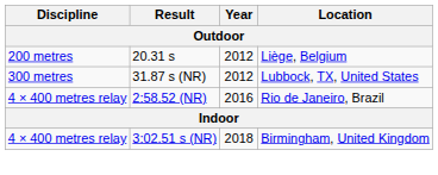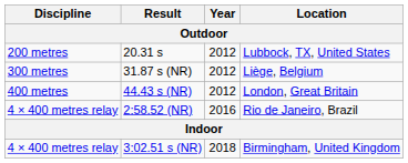 <table class=wikitable>
 <tr>
 <th>Discipline</th>
 <th>Result</th>
 <th width=40>Year</th>
 <th>Location</th>
 </tr>
 <tr>
 <th colspan=4>Outdoor</th>
 </tr>
 <tr>
 <td><a href='#'>200 metres</a></td>
 <td>20.31 s</td>
 <td align="center">2012</td>
-<td><a href='#'>Liège</a>, <a href='#'>Belgium</a></td>
+<td><a href='#'>Lubbock</a>, <a href='#'>TX</a>, <a href='#'>United States</a></td>
 </tr>
 <tr>
 <td><a href='#'>300 metres</a></td>
 <td>31.87 s (NR)</td>
 <td align="center">2012</td>
-<td><a href='#'>Lubbock</a>, <a href='#'>TX</a>, <a href='#'>United States</a></td>
+<td><a href='#'>Liège</a>, <a href='#'>Belgium</a></td>
+</tr>
+<tr>
+<td><a href='#'>400 metres</a></td>
+<td><a href='#'>44.43 s (NR)</a></td>
+<td align="center">2012</td>
+<td><a href='#'>London</a>, <a href='#'>Great Britain</a></td>
 </tr>
 <tr>
 <td><a href='#'>4 × 400 metres relay</a></td>
 <td><a href='#'>2:58.52 (NR)</a></td>
 <td align="center">2016</td>
 <td><a href='#'>Rio de Janeiro</a>, Brazil</td>
 </tr>
 <tr>
 <th colspan=4>Indoor</th>
 </tr>
 <tr>
 <td><a href='#'>4 × 400 metres relay</a></td>
 <td><a href='#'>3:02.51 s (NR)</a></td>
 <td align="center">2018</td>
 <td><a href='#'>Birmingham</a>, <a href='#'>United Kingdom</a></td>
 </tr>
 </table>
